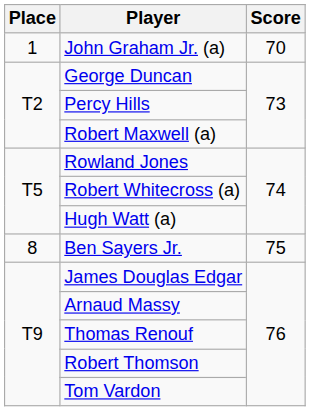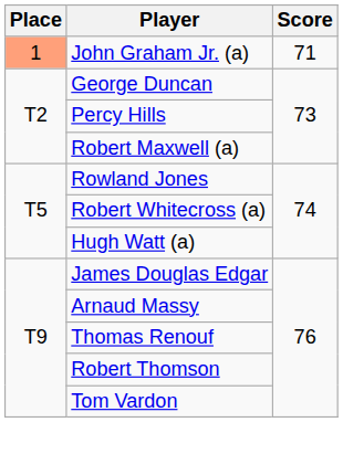 <table class="wikitable">
 <tr>
 <th>Place</th>
 <th>Player</th>
 <th>Score</th>
 </tr>
 <tr>
-<td align=center>1</td>
+<td align=center style="background: lightsalmon;">1</td>
 <td> <a href='#'>John Graham Jr.</a> (a)</td>
-<td align=center>70</td>
+<td align=center>71</td>
 </tr>
 <tr>
 <td rowspan=3 align=center>T2</td>
 <td> <a href='#'>George Duncan</a></td>
 <td rowspan=3 align=center>73</td>
 </tr>
 <tr>
 <td> <a href='#'>Percy Hills</a></td>
 </tr>
 <tr>
 <td> <a href='#'>Robert Maxwell</a> (a)</td>
 </tr>
 <tr>
 <td rowspan=3 align=center>T5</td>
 <td> <a href='#'>Rowland Jones</a></td>
 <td rowspan=3 align=center>74</td>
 </tr>
 <tr>
 <td> <a href='#'>Robert Whitecross</a> (a)</td>
 </tr>
 <tr>
 <td> <a href='#'>Hugh Watt</a> (a)</td>
 </tr>
 <tr>
-<td align=center>8</td>
-<td> <a href='#'>Ben Sayers Jr.</a></td>
-<td align=center>75</td>
-</tr>
-<tr>
 <td rowspan=5 align=center>T9</td>
 <td> <a href='#'>James Douglas Edgar</a></td>
 <td rowspan=5 align=center>76</td>
 </tr>
 <tr>
 <td> <a href='#'>Arnaud Massy</a></td>
 </tr>
 <tr>
 <td> <a href='#'>Thomas Renouf</a></td>
 </tr>
 <tr>
 <td> <a href='#'>Robert Thomson</a></td>
 </tr>
 <tr>
 <td> <a href='#'>Tom Vardon</a></td>
 </tr>
 </table>
